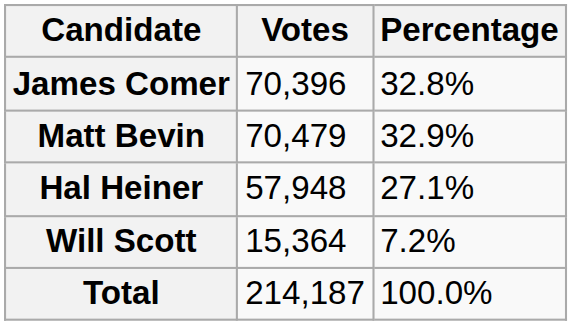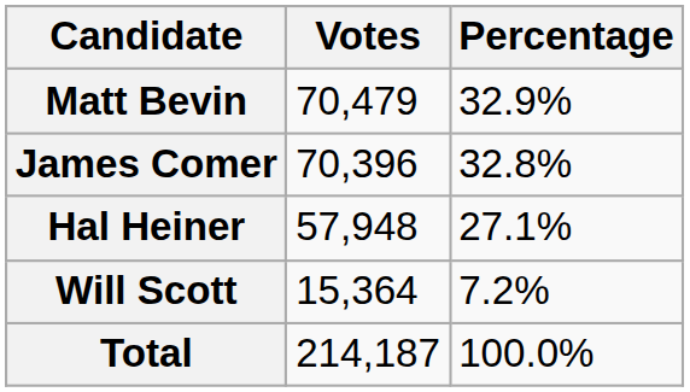 <table class="wikitable floatright">
 <tr>
 <th scope="col">Candidate</th>
 <th scope="col">Votes</th>
 <th scope="col">Percentage</th>
 </tr>
 <tr>
+<th scope="row">Matt Bevin</th>
+<td>70,479</td>
+<td>32.9%</td>
+</tr>
+<tr>
 <th scope="row">James Comer</th>
 <td>70,396</td>
 <td>32.8%</td>
-</tr>
-<tr>
-<th scope="row">Matt Bevin</th>
-<td>70,479</td>
-<td>32.9%</td>
 </tr>
 <tr>
 <th scope="row">Hal Heiner</th>
 <td>57,948</td>
 <td>27.1%</td>
 </tr>
 <tr>
 <th scope="row">Will Scott</th>
 <td>15,364</td>
 <td>7.2%</td>
 </tr>
 <tr>
 <th scope="row">Total</th>
 <td>214,187</td>
 <td>100.0%</td>
 </tr>
 </table>
